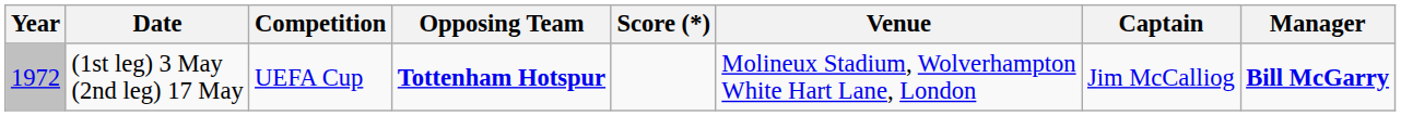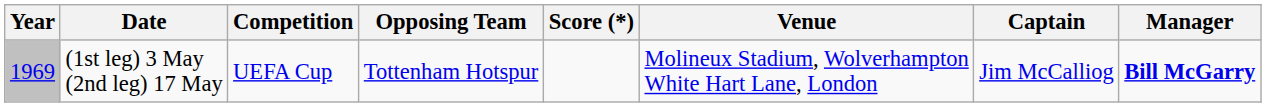 <table class="wikitable">
 <tr>
 <th>Year</th>
 <th>Date</th>
 <th>Competition</th>
 <th>Opposing Team</th>
 <th>Score (*)</th>
 <th>Venue</th>
 <th>Captain</th>
 <th>Manager</th>
 </tr>
 <tr>
-<td bgcolor=Silver><a href='#'>1972</a></td>
+<td bgcolor=Silver><a href='#'>1969</a></td>
 <td>(1st leg) 3 May<br>(2nd leg) 17 May</td>
 <td><a href='#'>UEFA Cup</a></td>
-<td><strong> <a href='#'>Tottenham Hotspur</a></strong></td>
+<td> <a href='#'>Tottenham Hotspur</a></td>
 <td></td>
 <td> <a href='#'>Molineux Stadium</a>, <a href='#'>Wolverhampton</a><br>  <a href='#'>White Hart Lane</a>, <a href='#'>London</a></td>
 <td> <a href='#'>Jim McCalliog</a></td>
 <td><strong> <a href='#'>Bill McGarry</a></strong></td>
 </tr>
 </table>
